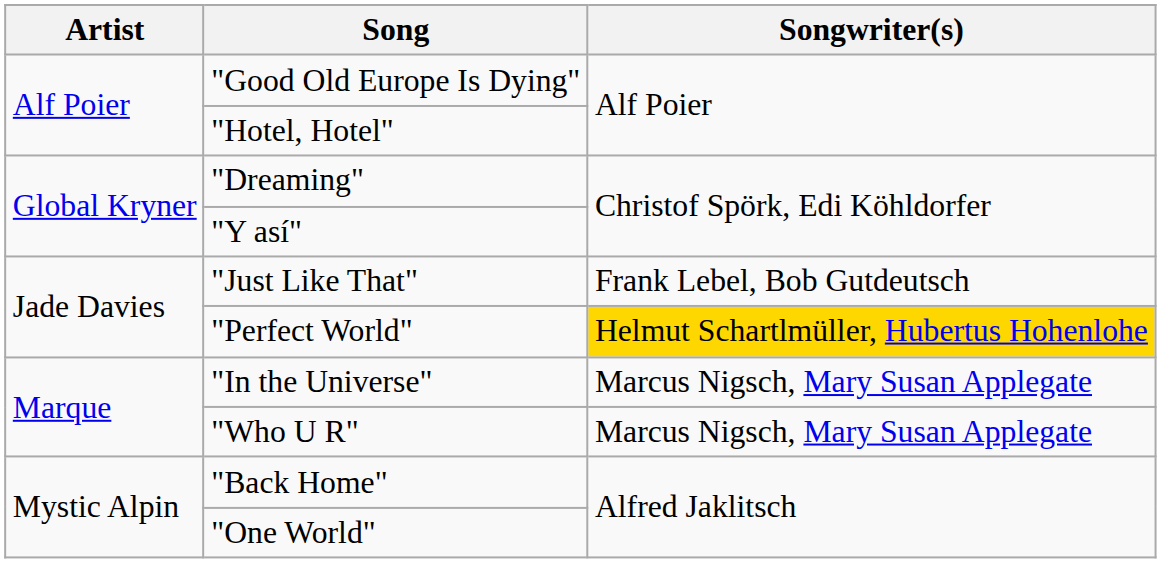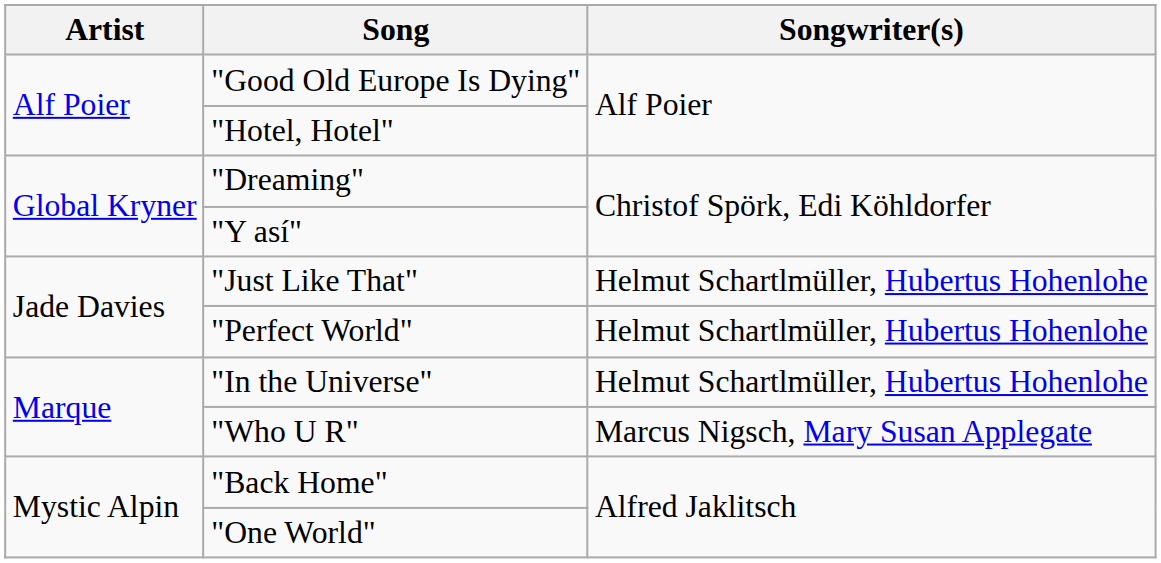 <table class="sortable wikitable" style="margin: 1em auto 1em auto; text-align:left;">
 <tr>
 <th>Artist</th>
 <th>Song</th>
 <th>Songwriter(s)</th>
 </tr>
 <tr>
 <td rowspan="2"><a href='#'>Alf Poier</a></td>
 <td>"Good Old Europe Is Dying"</td>
 <td rowspan="2">Alf Poier</td>
 </tr>
 <tr>
 <td>"Hotel, Hotel"</td>
 </tr>
 <tr>
 <td rowspan="2"><a href='#'>Global Kryner</a></td>
 <td>"Dreaming"</td>
 <td rowspan="2">Christof Spörk, Edi Köhldorfer</td>
 </tr>
 <tr>
 <td>"Y así"</td>
 </tr>
 <tr>
 <td rowspan="2" align="left">Jade Davies</td>
 <td>"Just Like That"</td>
-<td>Frank Lebel, Bob Gutdeutsch</td>
+<td>Helmut Schartlmüller, <a href='#'>Hubertus Hohenlohe</a></td>
 </tr>
 <tr>
 <td>"Perfect World"</td>
-<td style="background: gold;">Helmut Schartlmüller, <a href='#'>Hubertus Hohenlohe</a></td>
+<td>Helmut Schartlmüller, <a href='#'>Hubertus Hohenlohe</a></td>
 </tr>
 <tr>
 <td rowspan="2"><a href='#'>Marque</a></td>
 <td>"In the Universe"</td>
-<td>Marcus Nigsch, <a href='#'>Mary Susan Applegate</a></td>
+<td>Helmut Schartlmüller, <a href='#'>Hubertus Hohenlohe</a></td>
 </tr>
 <tr>
 <td>"Who U R"</td>
 <td>Marcus Nigsch, <a href='#'>Mary Susan Applegate</a></td>
 </tr>
 <tr>
 <td rowspan="2">Mystic Alpin</td>
 <td>"Back Home"</td>
 <td rowspan="2">Alfred Jaklitsch</td>
 </tr>
 <tr>
 <td>"One World"</td>
 </tr>
 </table>
